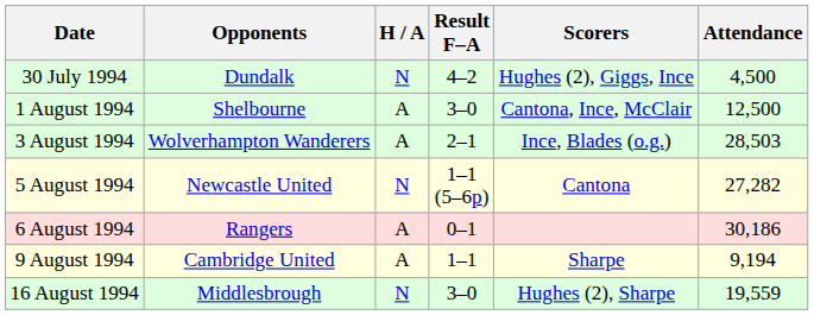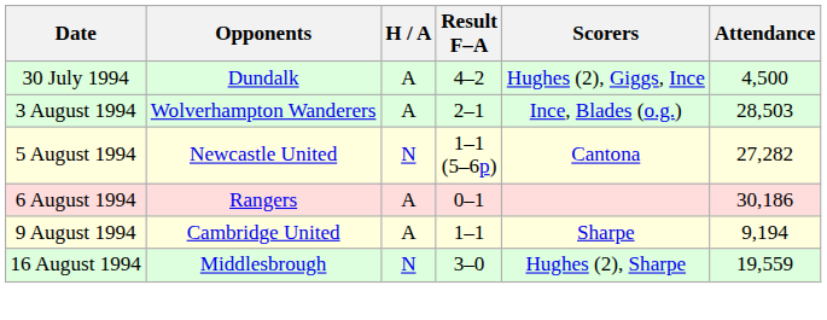 <table class="wikitable" style="text-align:center">
 <tr>
 <th>Date</th>
 <th>Opponents</th>
 <th>H / A</th>
 <th>Result<br>F–A</th>
 <th>Scorers</th>
 <th>Attendance</th>
 </tr>
 <tr bgcolor="#ddffdd">
 <td>30 July 1994</td>
 <td><a href='#'>Dundalk</a></td>
-<td><a href='#'>N</a></td>
+<td>A</td>
 <td>4–2</td>
 <td><a href='#'>Hughes</a> (2), <a href='#'>Giggs</a>, <a href='#'>Ince</a></td>
 <td>4,500</td>
-</tr>
-<tr bgcolor="#ddffdd">
-<td>1 August 1994</td>
-<td><a href='#'>Shelbourne</a></td>
-<td>A</td>
-<td>3–0</td>
-<td><a href='#'>Cantona</a>, <a href='#'>Ince</a>, <a href='#'>McClair</a></td>
-<td>12,500</td>
 </tr>
 <tr bgcolor="#ddffdd">
 <td>3 August 1994</td>
 <td><a href='#'>Wolverhampton Wanderers</a></td>
 <td>A</td>
 <td>2–1</td>
 <td><a href='#'>Ince</a>, <a href='#'>Blades</a> (<a href='#'>o.g.</a>)</td>
 <td>28,503</td>
 </tr>
 <tr bgcolor="#ffffdd">
 <td>5 August 1994</td>
 <td><a href='#'>Newcastle United</a></td>
 <td><a href='#'>N</a></td>
 <td>1–1<br>(5–6<a href='#'>p</a>)</td>
 <td><a href='#'>Cantona</a></td>
 <td>27,282</td>
 </tr>
 <tr bgcolor="#ffdddd">
 <td>6 August 1994</td>
 <td><a href='#'>Rangers</a></td>
 <td>A</td>
 <td>0–1</td>
 <td></td>
 <td>30,186</td>
 </tr>
 <tr bgcolor="#ffffdd">
 <td>9 August 1994</td>
 <td><a href='#'>Cambridge United</a></td>
 <td>A</td>
 <td>1–1</td>
 <td><a href='#'>Sharpe</a></td>
 <td>9,194</td>
 </tr>
 <tr bgcolor="#ddffdd">
 <td>16 August 1994</td>
 <td><a href='#'>Middlesbrough</a></td>
 <td><a href='#'>N</a></td>
 <td>3–0</td>
 <td><a href='#'>Hughes</a> (2), <a href='#'>Sharpe</a></td>
 <td>19,559</td>
 </tr>
 </table>
